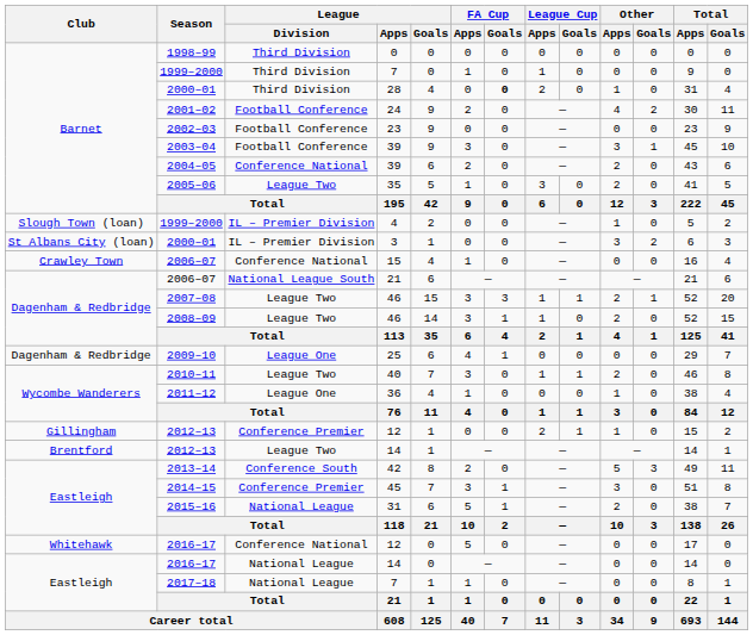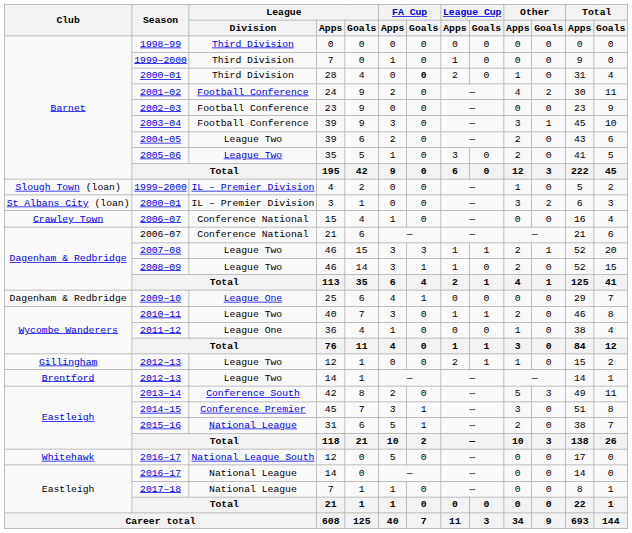 <table class="wikitable" style="text-align: center">
 <tr>
 <th rowspan="2">Club</th>
 <th rowspan="2">Season</th>
 <th colspan="3">League</th>
 <th colspan="2"><a href='#'>FA Cup</a></th>
 <th colspan="2"><a href='#'>League Cup</a></th>
 <th colspan="2">Other</th>
 <th colspan="2">Total</th>
 </tr>
 <tr>
 <th>Division</th>
 <th>Apps</th>
 <th>Goals</th>
 <th>Apps</th>
 <th>Goals</th>
 <th>Apps</th>
 <th>Goals</th>
 <th>Apps</th>
 <th>Goals</th>
 <th>Apps</th>
 <th>Goals</th>
 </tr>
 <tr>
 <td rowspan="9"><a href='#'>Barnet</a></td>
 <td><a href='#'>1998–99</a></td>
 <td><a href='#'>Third Division</a></td>
 <td>0</td>
 <td>0</td>
 <td>0</td>
 <td>0</td>
 <td>0</td>
 <td>0</td>
 <td>0</td>
 <td>0</td>
 <td>0</td>
 <td>0</td>
 </tr>
 <tr>
 <td><a href='#'>1999–2000</a></td>
 <td>Third Division</td>
 <td>7</td>
 <td>0</td>
 <td>1</td>
 <td>0</td>
 <td>1</td>
 <td>0</td>
 <td>0</td>
 <td>0</td>
 <td>9</td>
 <td>0</td>
 </tr>
 <tr>
 <td><a href='#'>2000–01</a></td>
 <td>Third Division</td>
 <td>28</td>
 <td>4</td>
 <td>0</td>
 <td><strong>0</strong></td>
 <td>2</td>
 <td>0</td>
 <td>1</td>
 <td>0</td>
 <td>31</td>
 <td>4</td>
 </tr>
 <tr>
 <td><a href='#'>2001–02</a></td>
 <td><a href='#'>Football Conference</a></td>
 <td>24</td>
 <td>9</td>
 <td>2</td>
 <td>0</td>
 <td colspan="2">—</td>
 <td>4</td>
 <td>2</td>
 <td>30</td>
 <td>11</td>
 </tr>
 <tr>
 <td><a href='#'>2002–03</a></td>
 <td>Football Conference</td>
 <td>23</td>
 <td>9</td>
 <td>0</td>
 <td>0</td>
 <td colspan="2">—</td>
 <td>0</td>
 <td>0</td>
 <td>23</td>
 <td>9</td>
 </tr>
 <tr>
 <td><a href='#'>2003–04</a></td>
 <td>Football Conference</td>
 <td>39</td>
 <td>9</td>
 <td>3</td>
 <td>0</td>
 <td colspan="2">—</td>
 <td>3</td>
 <td>1</td>
 <td>45</td>
 <td>10</td>
 </tr>
 <tr>
 <td><a href='#'>2004–05</a></td>
-<td><a href='#'>Conference National</a></td>
+<td>League Two</td>
 <td>39</td>
 <td>6</td>
 <td>2</td>
 <td>0</td>
 <td colspan="2">—</td>
 <td>2</td>
 <td>0</td>
 <td>43</td>
 <td>6</td>
 </tr>
 <tr>
 <td><a href='#'>2005–06</a></td>
 <td><a href='#'>League Two</a></td>
 <td>35</td>
 <td>5</td>
 <td>1</td>
 <td>0</td>
 <td>3</td>
 <td>0</td>
 <td>2</td>
 <td>0</td>
 <td>41</td>
 <td>5</td>
 </tr>
 <tr>
 <th colspan="2">Total</th>
 <th>195</th>
 <th>42</th>
 <th>9</th>
 <th>0</th>
 <th>6</th>
 <th>0</th>
 <th>12</th>
 <th>3</th>
 <th>222</th>
 <th>45</th>
 </tr>
 <tr>
 <td><a href='#'>Slough Town</a> (loan)</td>
 <td><a href='#'>1999–2000</a></td>
 <td><a href='#'>IL – Premier Division</a></td>
 <td>4</td>
 <td>2</td>
 <td>0</td>
 <td>0</td>
 <td colspan="2">—</td>
 <td>1</td>
 <td>0</td>
 <td>5</td>
 <td>2</td>
 </tr>
 <tr>
 <td><a href='#'>St Albans City</a> (loan)</td>
 <td><a href='#'>2000–01</a></td>
 <td>IL – Premier Division</td>
 <td>3</td>
 <td>1</td>
 <td>0</td>
 <td>0</td>
 <td colspan="2">—</td>
 <td>3</td>
 <td>2</td>
 <td>6</td>
 <td>3</td>
 </tr>
 <tr>
 <td><a href='#'>Crawley Town</a></td>
 <td><a href='#'>2006–07</a></td>
 <td>Conference National</td>
 <td>15</td>
 <td>4</td>
 <td>1</td>
 <td>0</td>
 <td colspan="2">—</td>
 <td>0</td>
 <td>0</td>
 <td>16</td>
 <td>4</td>
 </tr>
 <tr>
 <td rowspan="4"><a href='#'>Dagenham & Redbridge</a></td>
 <td>2006–07</td>
-<td><a href='#'>National League South</a></td>
+<td>Conference National</td>
 <td>21</td>
 <td>6</td>
 <td colspan="2">—</td>
 <td colspan="2">—</td>
 <td colspan="2">—</td>
 <td>21</td>
 <td>6</td>
 </tr>
 <tr>
 <td><a href='#'>2007–08</a></td>
 <td>League Two</td>
 <td>46</td>
 <td>15</td>
 <td>3</td>
 <td>3</td>
 <td>1</td>
 <td>1</td>
 <td>2</td>
 <td>1</td>
 <td>52</td>
 <td>20</td>
 </tr>
 <tr>
 <td><a href='#'>2008–09</a></td>
 <td>League Two</td>
 <td>46</td>
 <td>14</td>
 <td>3</td>
 <td>1</td>
 <td>1</td>
 <td>0</td>
 <td>2</td>
 <td>0</td>
 <td>52</td>
 <td>15</td>
 </tr>
 <tr>
 <th colspan="2">Total</th>
 <th>113</th>
 <th>35</th>
 <th>6</th>
 <th>4</th>
 <th>2</th>
 <th>1</th>
 <th>4</th>
 <th>1</th>
 <th>125</th>
 <th>41</th>
 </tr>
 <tr>
 <td>Dagenham & Redbridge</td>
 <td><a href='#'>2009–10</a></td>
 <td><a href='#'>League One</a></td>
 <td>25</td>
 <td>6</td>
 <td>4</td>
 <td>1</td>
 <td>0</td>
 <td>0</td>
 <td>0</td>
 <td>0</td>
 <td>29</td>
 <td>7</td>
 </tr>
 <tr>
 <td rowspan="3"><a href='#'>Wycombe Wanderers</a></td>
 <td><a href='#'>2010–11</a></td>
 <td>League Two</td>
 <td>40</td>
 <td>7</td>
 <td>3</td>
 <td>0</td>
 <td>1</td>
 <td>1</td>
 <td>2</td>
 <td>0</td>
 <td>46</td>
 <td>8</td>
 </tr>
 <tr>
 <td><a href='#'>2011–12</a></td>
 <td>League One</td>
 <td>36</td>
 <td>4</td>
 <td>1</td>
 <td>0</td>
 <td>0</td>
 <td>0</td>
 <td>1</td>
 <td>0</td>
 <td>38</td>
 <td>4</td>
 </tr>
 <tr>
 <th colspan="2">Total</th>
 <th>76</th>
 <th>11</th>
 <th>4</th>
 <th>0</th>
 <th>1</th>
 <th>1</th>
 <th>3</th>
 <th>0</th>
 <th>84</th>
 <th>12</th>
 </tr>
 <tr>
 <td><a href='#'>Gillingham</a></td>
 <td><a href='#'>2012–13</a></td>
-<td><a href='#'>Conference Premier</a></td>
+<td>League Two</td>
 <td>12</td>
 <td>1</td>
 <td>0</td>
 <td>0</td>
 <td>2</td>
 <td>1</td>
 <td>1</td>
 <td>0</td>
 <td>15</td>
 <td>2</td>
 </tr>
 <tr>
 <td><a href='#'>Brentford</a></td>
 <td><a href='#'>2012–13</a></td>
 <td>League Two</td>
 <td>14</td>
 <td>1</td>
 <td colspan="2">—</td>
 <td colspan="2">—</td>
 <td colspan="2">—</td>
 <td>14</td>
 <td>1</td>
 </tr>
 <tr>
 <td rowspan="4"><a href='#'>Eastleigh</a></td>
 <td><a href='#'>2013–14</a></td>
 <td><a href='#'>Conference South</a></td>
 <td>42</td>
 <td>8</td>
 <td>2</td>
 <td>0</td>
 <td colspan="2">—</td>
 <td>5</td>
 <td>3</td>
 <td>49</td>
 <td>11</td>
 </tr>
 <tr>
 <td><a href='#'>2014–15</a></td>
 <td><a href='#'>Conference Premier</a></td>
 <td>45</td>
 <td>7</td>
 <td>3</td>
 <td>1</td>
 <td colspan="2">—</td>
 <td>3</td>
 <td>0</td>
 <td>51</td>
 <td>8</td>
 </tr>
 <tr>
 <td><a href='#'>2015–16</a></td>
 <td><a href='#'>National League</a></td>
 <td>31</td>
 <td>6</td>
 <td>5</td>
 <td>1</td>
 <td colspan="2">—</td>
 <td>2</td>
 <td>0</td>
 <td>38</td>
 <td>7</td>
 </tr>
 <tr>
 <th colspan="2">Total</th>
 <th>118</th>
 <th>21</th>
 <th>10</th>
 <th>2</th>
 <th colspan="2">—</th>
 <th>10</th>
 <th>3</th>
 <th>138</th>
 <th>26</th>
 </tr>
 <tr>
 <td><a href='#'>Whitehawk</a></td>
 <td><a href='#'>2016–17</a></td>
-<td>Conference National</td>
+<td><a href='#'>National League South</a></td>
 <td>12</td>
 <td>0</td>
 <td>5</td>
 <td>0</td>
 <td colspan="2">—</td>
 <td>0</td>
 <td>0</td>
 <td>17</td>
 <td>0</td>
 </tr>
 <tr>
 <td rowspan="3">Eastleigh</td>
 <td><a href='#'>2016–17</a></td>
 <td>National League</td>
 <td>14</td>
 <td>0</td>
 <td colspan="2">—</td>
 <td colspan="2">—</td>
 <td>0</td>
 <td>0</td>
 <td>14</td>
 <td>0</td>
 </tr>
 <tr>
 <td><a href='#'>2017–18</a></td>
 <td>National League</td>
 <td>7</td>
 <td>1</td>
 <td>1</td>
 <td>0</td>
 <td colspan="2">—</td>
 <td>0</td>
 <td>0</td>
 <td>8</td>
 <td>1</td>
 </tr>
 <tr>
 <th colspan="2">Total</th>
 <th>21</th>
 <th>1</th>
 <th>1</th>
 <th>0</th>
 <th>0</th>
 <th>0</th>
 <th>0</th>
 <th>0</th>
 <th>22</th>
 <th>1</th>
 </tr>
 <tr>
 <th colspan="3">Career total</th>
 <th>608</th>
 <th>125</th>
 <th>40</th>
 <th>7</th>
 <th>11</th>
 <th>3</th>
 <th>34</th>
 <th>9</th>
 <th>693</th>
 <th>144</th>
 </tr>
 </table>
